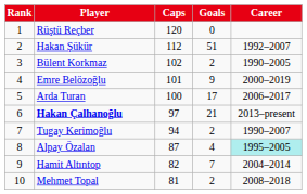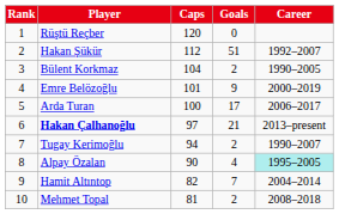 <table class="wikitable sortable" style="text-align:center">
 <tr>
 <th style="width:25px;background:#E70013;color:#FFFFFF">Rank</th>
 <th style="width:175px;background:#E70013;color:#FFFFFF">Player</th>
 <th style="width:50px;background:#E70013;color:#FFFFFF">Caps</th>
 <th style="width:50px;background:#E70013;color:#FFFFFF">Goals</th>
 <th style="width:100px;background:#E70013;color:#FFFFFF">Career</th>
 </tr>
 <tr>
 <td>1</td>
 <td align="left"><a href='#'>Rüştü Reçber</a></td>
 <td>120</td>
 <td>0</td>
 <td></td>
 </tr>
 <tr>
 <td>2</td>
 <td align="left"><a href='#'>Hakan Şükür</a></td>
 <td>112</td>
 <td>51</td>
 <td>1992–2007</td>
 </tr>
 <tr>
 <td>3</td>
 <td align="left"><a href='#'>Bülent Korkmaz</a></td>
-<td>102</td>
+<td>104</td>
 <td>2</td>
 <td>1990–2005</td>
 </tr>
 <tr>
 <td>4</td>
 <td align="left"><a href='#'>Emre Belözoğlu</a></td>
 <td>101</td>
 <td>9</td>
 <td>2000–2019</td>
 </tr>
 <tr>
 <td>5</td>
 <td align="left"><a href='#'>Arda Turan</a></td>
 <td>100</td>
 <td>17</td>
 <td>2006–2017</td>
 </tr>
 <tr>
 <td>6</td>
 <td align="left"><strong><a href='#'>Hakan Çalhanoğlu</a></strong></td>
 <td>97</td>
 <td>21</td>
 <td>2013–present</td>
 </tr>
 <tr>
 <td>7</td>
 <td align="left"><a href='#'>Tugay Kerimoğlu</a></td>
 <td>94</td>
 <td>2</td>
 <td>1990–2007</td>
 </tr>
 <tr>
 <td>8</td>
 <td align="left"><a href='#'>Alpay Özalan</a></td>
-<td>87</td>
+<td>90</td>
 <td>4</td>
 <td style="background: paleturquoise;">1995–2005</td>
 </tr>
 <tr>
 <td>9</td>
 <td align="left"><a href='#'>Hamit Altıntop</a></td>
 <td>82</td>
 <td>7</td>
 <td>2004–2014</td>
 </tr>
 <tr>
 <td>10</td>
 <td align="left"><a href='#'>Mehmet Topal</a></td>
 <td>81</td>
 <td>2</td>
 <td>2008–2018</td>
 </tr>
 </table>
